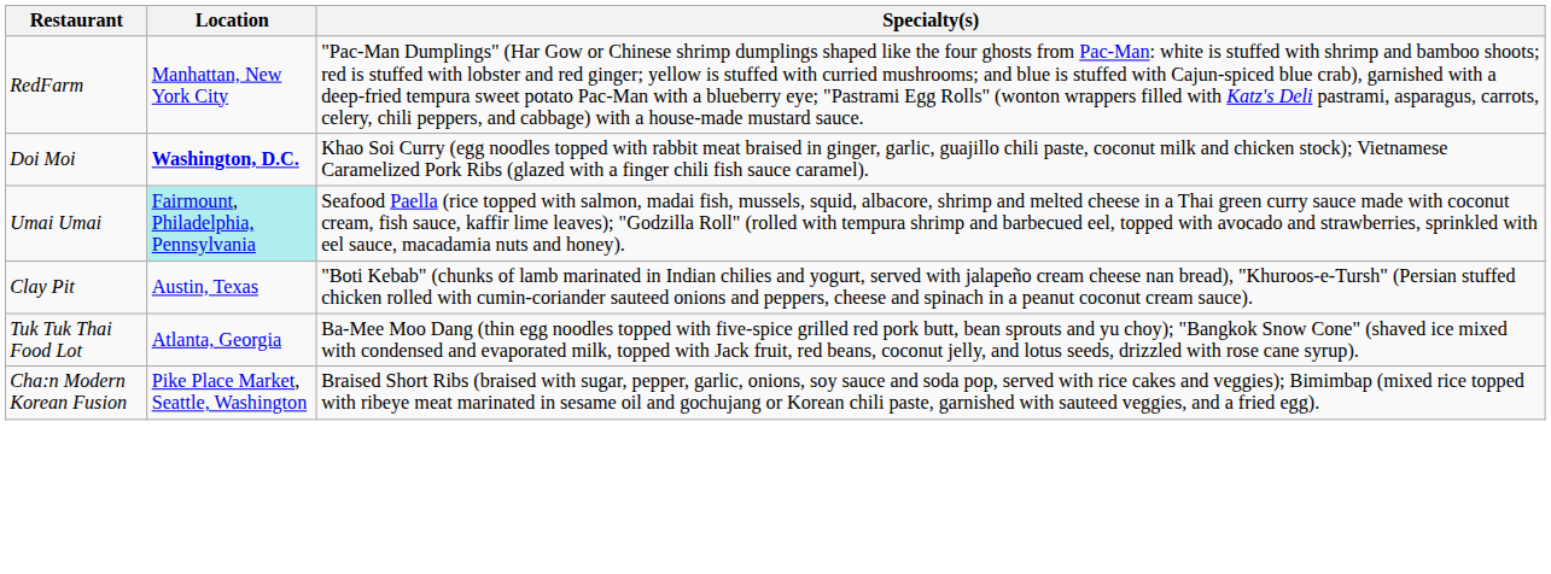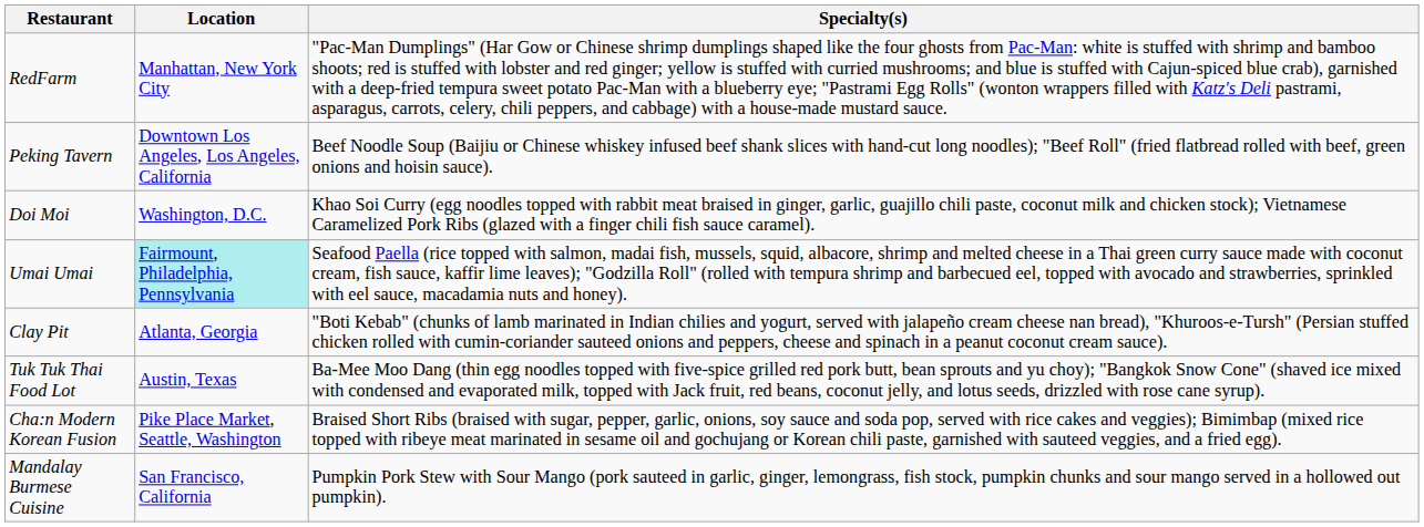 <table class="wikitable" style="width:100%;">
 <tr>
 <th>Restaurant</th>
 <th>Location</th>
 <th>Specialty(s)</th>
 </tr>
 <tr>
 <td><em>RedFarm</em></td>
 <td><a href='#'>Manhattan, New York City</a></td>
 <td>"Pac-Man Dumplings" (Har Gow or Chinese shrimp dumplings shaped like the four ghosts from <a href='#'>Pac-Man</a>: white is stuffed with shrimp and bamboo shoots; red is stuffed with lobster and red ginger; yellow is stuffed with curried mushrooms; and blue is stuffed with Cajun-spiced blue crab), garnished with a deep-fried tempura sweet potato Pac-Man with a blueberry eye; "Pastrami Egg Rolls" (wonton wrappers filled with <em><a href='#'>Katz's Deli</a></em> pastrami, asparagus, carrots, celery, chili peppers, and cabbage) with a house-made mustard sauce.</td>
 </tr>
 <tr>
+<td><em>Peking Tavern</em></td>
+<td><a href='#'>Downtown Los Angeles</a>, <a href='#'>Los Angeles, California</a></td>
+<td>Beef Noodle Soup (Baijiu or Chinese whiskey infused beef shank slices with hand-cut long noodles); "Beef Roll" (fried flatbread rolled with beef, green onions and hoisin sauce).</td>
+</tr>
+<tr>
 <td><em>Doi Moi</em></td>
-<td><strong><a href='#'>Washington, D.C.</a></strong></td>
+<td><a href='#'>Washington, D.C.</a></td>
 <td>Khao Soi Curry (egg noodles topped with rabbit meat braised in ginger, garlic, guajillo chili paste, coconut milk and chicken stock); Vietnamese Caramelized Pork Ribs (glazed with a finger chili fish sauce caramel).</td>
 </tr>
 <tr>
 <td><em>Umai Umai</em></td>
 <td style="background: paleturquoise;"><a href='#'>Fairmount</a>, <a href='#'>Philadelphia, Pennsylvania</a></td>
 <td>Seafood <a href='#'>Paella</a> (rice topped with salmon, madai fish, mussels, squid, albacore, shrimp and melted cheese in a Thai green curry sauce made with coconut cream, fish sauce, kaffir lime leaves); "Godzilla Roll" (rolled with tempura shrimp and barbecued eel, topped with avocado and strawberries, sprinkled with eel sauce, macadamia nuts and honey).</td>
 </tr>
 <tr>
 <td><em>Clay Pit</em></td>
-<td><a href='#'>Austin, Texas</a></td>
+<td><a href='#'>Atlanta, Georgia</a></td>
 <td>"Boti Kebab" (chunks of lamb marinated in Indian chilies and yogurt, served with jalapeño cream cheese nan bread), "Khuroos-e-Tursh" (Persian stuffed chicken rolled with cumin-coriander sauteed onions and peppers, cheese and spinach in a peanut coconut cream sauce).</td>
 </tr>
 <tr>
 <td><em>Tuk Tuk Thai Food Lot</em></td>
-<td><a href='#'>Atlanta, Georgia</a></td>
+<td><a href='#'>Austin, Texas</a></td>
 <td>Ba-Mee Moo Dang (thin egg noodles topped with five-spice grilled red pork butt, bean sprouts and yu choy); "Bangkok Snow Cone" (shaved ice mixed with condensed and evaporated milk, topped with Jack fruit, red beans, coconut jelly, and lotus seeds, drizzled with rose cane syrup).</td>
 </tr>
 <tr>
 <td><em>Cha:n Modern Korean Fusion</em></td>
 <td><a href='#'>Pike Place Market</a>, <a href='#'>Seattle, Washington</a></td>
 <td>Braised Short Ribs (braised with sugar, pepper, garlic, onions, soy sauce and soda pop, served with rice cakes and veggies); Bimimbap (mixed rice topped with ribeye meat marinated in sesame oil and gochujang or Korean chili paste, garnished with sauteed veggies, and a fried egg).</td>
 </tr>
+<tr>
+<td><em>Mandalay Burmese Cuisine</em></td>
+<td><a href='#'>San Francisco, California</a></td>
+<td>Pumpkin Pork Stew with Sour Mango (pork sauteed in garlic, ginger, lemongrass, fish stock, pumpkin chunks and sour mango served in a hollowed out pumpkin).</td>
+</tr>
 </table>
